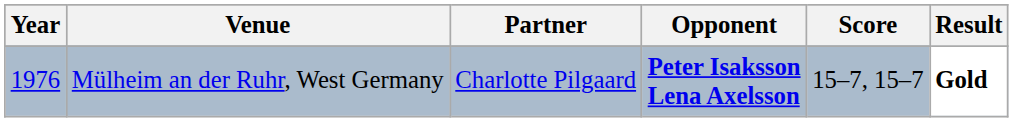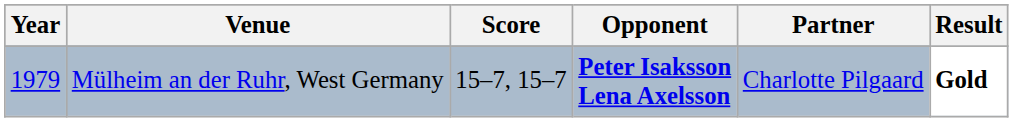 <table class="sortable wikitable" style="font-size: 90%;">
 <tr>
 <th>Year</th>
 <th>Venue</th>
+<th>Score</th>
+<th>Opponent</th>
 <th>Partner</th>
-<th>Opponent</th>
-<th>Score</th>
 <th>Result</th>
 </tr>
 <tr style="background:#AABBCC">
-<td align="center"><a href='#'>1976</a></td>
+<td align="center"><a href='#'>1979</a></td>
 <td align="left"><a href='#'>Mülheim an der Ruhr</a>, West Germany</td>
+<td align="left">15–7, 15–7</td>
+<td align="left"><strong> <a href='#'>Peter Isaksson</a><br> <a href='#'>Lena Axelsson</a></strong></td>
 <td align="left"> <a href='#'>Charlotte Pilgaard</a></td>
-<td align="left"><strong> <a href='#'>Peter Isaksson</a><br> <a href='#'>Lena Axelsson</a></strong></td>
-<td align="left">15–7, 15–7</td>
 <td style="text-align:left; background:white"> <strong>Gold</strong></td>
 </tr>
 </table>
